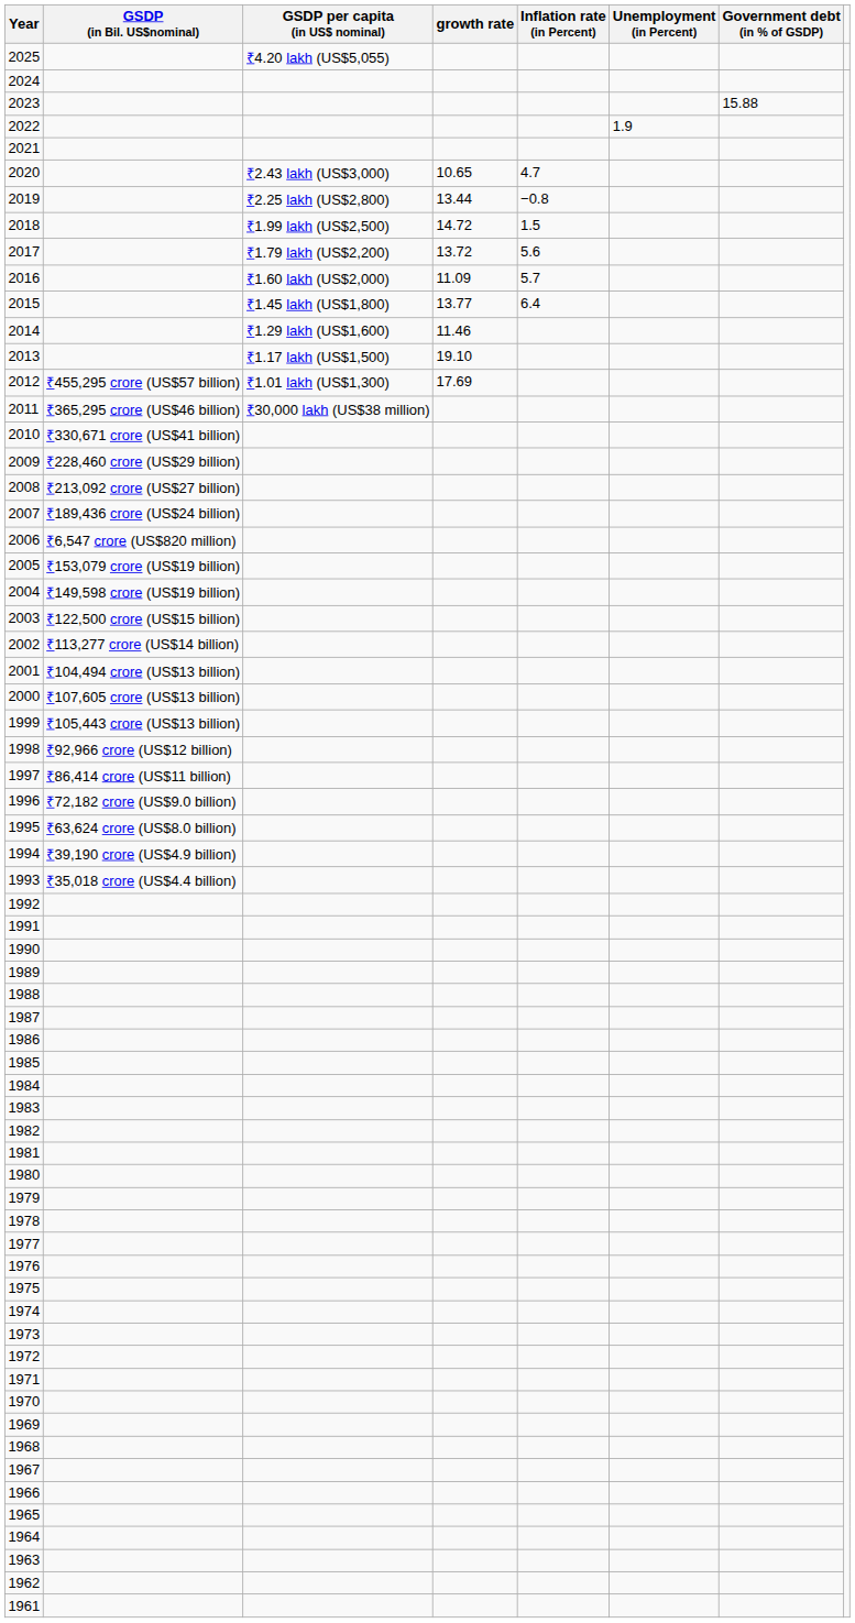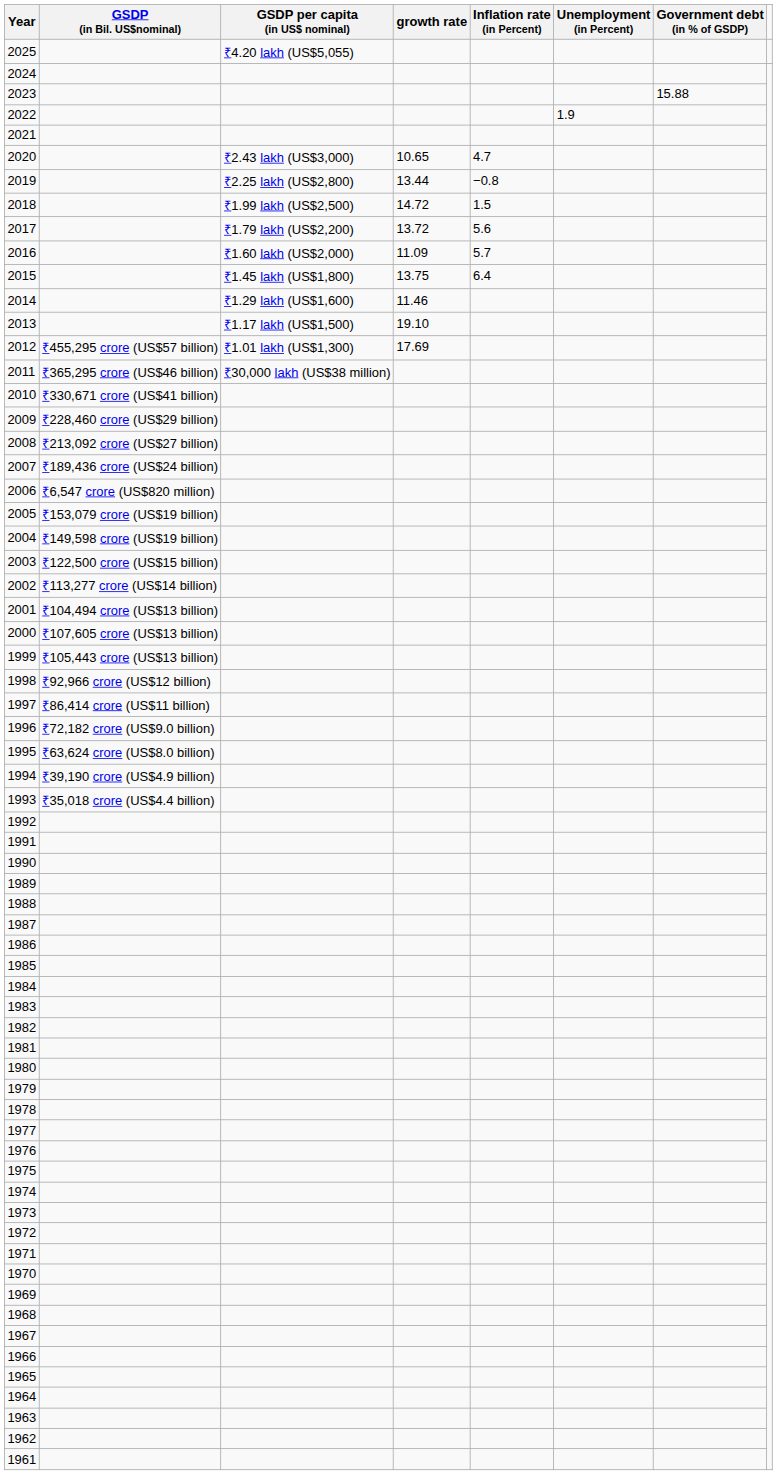 <table class="wikitable sortable">
 <tr>
 <th>Year</th>
 <th><a href='#'>GSDP</a><br><small>(in Bil. US$nominal)</small></th>
 <th><strong>GSDP per capita</strong><br><small>(in US$ nominal)</small></th>
 <th><strong>growth rate</strong></th>
 <th><strong>Inflation rate</strong><br><small>(in Percent)</small></th>
 <th><strong>Unemployment</strong><br><small>(in Percent)</small></th>
 <th><strong>Government debt</strong><br><small>(in % of GSDP)</small></th>
 </tr>
 <tr>
 <td>2025</td>
 <td></td>
 <td><a href='#'>₹</a>4.20 <a href='#'>lakh</a> (US$5,055)</td>
 <td></td>
 <td></td>
 <td></td>
 <td></td>
 <td></td>
 </tr>
 <tr>
 <td>2024</td>
 <td></td>
 <td></td>
 <td></td>
 <td></td>
 <td></td>
 <td></td>
 </tr>
 <tr>
 <td>2023</td>
 <td></td>
 <td></td>
 <td></td>
 <td></td>
 <td></td>
 <td>15.88</td>
 </tr>
 <tr>
 <td>2022</td>
 <td></td>
 <td></td>
 <td></td>
 <td></td>
 <td>1.9</td>
 <td></td>
 </tr>
 <tr>
 <td>2021</td>
 <td></td>
 <td></td>
 <td></td>
 <td></td>
 <td></td>
 <td></td>
 </tr>
 <tr>
 <td>2020</td>
 <td></td>
 <td><a href='#'>₹</a>2.43 <a href='#'>lakh</a> (US$3,000)</td>
 <td>10.65</td>
 <td>4.7</td>
 <td></td>
 <td></td>
 </tr>
 <tr>
 <td>2019</td>
 <td></td>
 <td><a href='#'>₹</a>2.25 <a href='#'>lakh</a> (US$2,800)</td>
 <td>13.44</td>
 <td>−0.8</td>
 <td></td>
 <td></td>
 </tr>
 <tr>
 <td>2018</td>
 <td></td>
 <td><a href='#'>₹</a>1.99 <a href='#'>lakh</a> (US$2,500)</td>
 <td>14.72</td>
 <td>1.5</td>
 <td></td>
 <td></td>
 </tr>
 <tr>
 <td>2017</td>
 <td></td>
 <td><a href='#'>₹</a>1.79 <a href='#'>lakh</a> (US$2,200)</td>
 <td>13.72</td>
 <td>5.6</td>
 <td></td>
 <td></td>
 </tr>
 <tr>
 <td>2016</td>
 <td></td>
 <td><a href='#'>₹</a>1.60 <a href='#'>lakh</a> (US$2,000)</td>
 <td>11.09</td>
 <td>5.7</td>
 <td></td>
 <td></td>
 </tr>
 <tr>
 <td>2015</td>
 <td></td>
 <td><a href='#'>₹</a>1.45 <a href='#'>lakh</a> (US$1,800)</td>
-<td>13.77</td>
+<td>13.75</td>
 <td>6.4</td>
 <td></td>
 <td></td>
 </tr>
 <tr>
 <td>2014</td>
 <td></td>
 <td><a href='#'>₹</a>1.29 <a href='#'>lakh</a> (US$1,600)</td>
 <td>11.46</td>
 <td></td>
 <td></td>
 <td></td>
 </tr>
 <tr>
 <td>2013</td>
 <td></td>
 <td><a href='#'>₹</a>1.17 <a href='#'>lakh</a> (US$1,500)</td>
 <td>19.10</td>
 <td></td>
 <td></td>
 <td></td>
 </tr>
 <tr>
 <td>2012</td>
 <td><a href='#'>₹</a>455,295 <a href='#'>crore</a> (US$57 billion)</td>
 <td><a href='#'>₹</a>1.01 <a href='#'>lakh</a> (US$1,300)</td>
 <td>17.69</td>
 <td></td>
 <td></td>
 <td></td>
 </tr>
 <tr>
 <td>2011</td>
 <td><a href='#'>₹</a>365,295 <a href='#'>crore</a> (US$46 billion)</td>
 <td><a href='#'>₹</a>30,000 <a href='#'>lakh</a> (US$38 million)</td>
 <td></td>
 <td></td>
 <td></td>
 <td></td>
 </tr>
 <tr>
 <td>2010</td>
 <td><a href='#'>₹</a>330,671 <a href='#'>crore</a> (US$41 billion)</td>
 <td></td>
 <td></td>
 <td></td>
 <td></td>
 <td></td>
 </tr>
 <tr>
 <td>2009</td>
 <td><a href='#'>₹</a>228,460 <a href='#'>crore</a> (US$29 billion)</td>
 <td></td>
 <td></td>
 <td></td>
 <td></td>
 <td></td>
 </tr>
 <tr>
 <td>2008</td>
 <td><a href='#'>₹</a>213,092 <a href='#'>crore</a> (US$27 billion)</td>
 <td></td>
 <td></td>
 <td></td>
 <td></td>
 <td></td>
 </tr>
 <tr>
 <td>2007</td>
 <td><a href='#'>₹</a>189,436 <a href='#'>crore</a> (US$24 billion)</td>
 <td></td>
 <td></td>
 <td></td>
 <td></td>
 <td></td>
 </tr>
 <tr>
 <td>2006</td>
 <td><a href='#'>₹</a>6,547 <a href='#'>crore</a> (US$820 million)</td>
 <td></td>
 <td></td>
 <td></td>
 <td></td>
 <td></td>
 </tr>
 <tr>
 <td>2005</td>
 <td><a href='#'>₹</a>153,079 <a href='#'>crore</a> (US$19 billion)</td>
 <td></td>
 <td></td>
 <td></td>
 <td></td>
 <td></td>
 </tr>
 <tr>
 <td>2004</td>
 <td><a href='#'>₹</a>149,598 <a href='#'>crore</a> (US$19 billion)</td>
 <td></td>
 <td></td>
 <td></td>
 <td></td>
 <td></td>
 </tr>
 <tr>
 <td>2003</td>
 <td><a href='#'>₹</a>122,500 <a href='#'>crore</a> (US$15 billion)</td>
 <td></td>
 <td></td>
 <td></td>
 <td></td>
 <td></td>
 </tr>
 <tr>
 <td>2002</td>
 <td><a href='#'>₹</a>113,277 <a href='#'>crore</a> (US$14 billion)</td>
 <td></td>
 <td></td>
 <td></td>
 <td></td>
 <td></td>
 </tr>
 <tr>
 <td>2001</td>
 <td><a href='#'>₹</a>104,494 <a href='#'>crore</a> (US$13 billion)</td>
 <td></td>
 <td></td>
 <td></td>
 <td></td>
 <td></td>
 </tr>
 <tr>
 <td>2000</td>
 <td><a href='#'>₹</a>107,605 <a href='#'>crore</a> (US$13 billion)</td>
 <td></td>
 <td></td>
 <td></td>
 <td></td>
 <td></td>
 </tr>
 <tr>
 <td>1999</td>
 <td><a href='#'>₹</a>105,443 <a href='#'>crore</a> (US$13 billion)</td>
 <td></td>
 <td></td>
 <td></td>
 <td></td>
 <td></td>
 </tr>
 <tr>
 <td>1998</td>
 <td><a href='#'>₹</a>92,966 <a href='#'>crore</a> (US$12 billion)</td>
 <td></td>
 <td></td>
 <td></td>
 <td></td>
 <td></td>
 </tr>
 <tr>
 <td>1997</td>
 <td><a href='#'>₹</a>86,414 <a href='#'>crore</a> (US$11 billion)</td>
 <td></td>
 <td></td>
 <td></td>
 <td></td>
 <td></td>
 </tr>
 <tr>
 <td>1996</td>
 <td><a href='#'>₹</a>72,182 <a href='#'>crore</a> (US$9.0 billion)</td>
 <td></td>
 <td></td>
 <td></td>
 <td></td>
 <td></td>
 </tr>
 <tr>
 <td>1995</td>
 <td><a href='#'>₹</a>63,624 <a href='#'>crore</a> (US$8.0 billion)</td>
 <td></td>
 <td></td>
 <td></td>
 <td></td>
 <td></td>
 </tr>
 <tr>
 <td>1994</td>
 <td><a href='#'>₹</a>39,190 <a href='#'>crore</a> (US$4.9 billion)</td>
 <td></td>
 <td></td>
 <td></td>
 <td></td>
 <td></td>
 </tr>
 <tr>
 <td>1993</td>
 <td><a href='#'>₹</a>35,018 <a href='#'>crore</a> (US$4.4 billion)</td>
 <td></td>
 <td></td>
 <td></td>
 <td></td>
 <td></td>
 </tr>
 <tr>
 <td>1992</td>
 <td></td>
 <td></td>
 <td></td>
 <td></td>
 <td></td>
 <td></td>
 </tr>
 <tr>
 <td>1991</td>
 <td></td>
 <td></td>
 <td></td>
 <td></td>
 <td></td>
 <td></td>
 </tr>
 <tr>
 <td>1990</td>
 <td></td>
 <td></td>
 <td></td>
 <td></td>
 <td></td>
 <td></td>
 </tr>
 <tr>
 <td>1989</td>
 <td></td>
 <td></td>
 <td></td>
 <td></td>
 <td></td>
 <td></td>
 </tr>
 <tr>
 <td>1988</td>
 <td></td>
 <td></td>
 <td></td>
 <td></td>
 <td></td>
 <td></td>
 </tr>
 <tr>
 <td>1987</td>
 <td></td>
 <td></td>
 <td></td>
 <td></td>
 <td></td>
 <td></td>
 </tr>
 <tr>
 <td>1986</td>
 <td></td>
 <td></td>
 <td></td>
 <td></td>
 <td></td>
 <td></td>
 </tr>
 <tr>
 <td>1985</td>
 <td></td>
 <td></td>
 <td></td>
 <td></td>
 <td></td>
 <td></td>
 </tr>
 <tr>
 <td>1984</td>
 <td></td>
 <td></td>
 <td></td>
 <td></td>
 <td></td>
 <td></td>
 </tr>
 <tr>
 <td>1983</td>
 <td></td>
 <td></td>
 <td></td>
 <td></td>
 <td></td>
 <td></td>
 </tr>
 <tr>
 <td>1982</td>
 <td></td>
 <td></td>
 <td></td>
 <td></td>
 <td></td>
 <td></td>
 </tr>
 <tr>
 <td>1981</td>
 <td></td>
 <td></td>
 <td></td>
 <td></td>
 <td></td>
 <td></td>
 </tr>
 <tr>
 <td>1980</td>
 <td></td>
 <td></td>
 <td></td>
 <td></td>
 <td></td>
 <td></td>
 </tr>
 <tr>
 <td>1979</td>
 <td></td>
 <td></td>
 <td></td>
 <td></td>
 <td></td>
 <td></td>
 </tr>
 <tr>
 <td>1978</td>
 <td></td>
 <td></td>
 <td></td>
 <td></td>
 <td></td>
 <td></td>
 </tr>
 <tr>
 <td>1977</td>
 <td></td>
 <td></td>
 <td></td>
 <td></td>
 <td></td>
 <td></td>
 </tr>
 <tr>
 <td>1976</td>
 <td></td>
 <td></td>
 <td></td>
 <td></td>
 <td></td>
 <td></td>
 </tr>
 <tr>
 <td>1975</td>
 <td></td>
 <td></td>
 <td></td>
 <td></td>
 <td></td>
 <td></td>
 </tr>
 <tr>
 <td>1974</td>
 <td></td>
 <td></td>
 <td></td>
 <td></td>
 <td></td>
 <td></td>
 </tr>
 <tr>
 <td>1973</td>
 <td></td>
 <td></td>
 <td></td>
 <td></td>
 <td></td>
 <td></td>
 </tr>
 <tr>
 <td>1972</td>
 <td></td>
 <td></td>
 <td></td>
 <td></td>
 <td></td>
 <td></td>
 </tr>
 <tr>
 <td>1971</td>
 <td></td>
 <td></td>
 <td></td>
 <td></td>
 <td></td>
 <td></td>
 </tr>
 <tr>
 <td>1970</td>
 <td></td>
 <td></td>
 <td></td>
 <td></td>
 <td></td>
 <td></td>
 </tr>
 <tr>
 <td>1969</td>
 <td></td>
 <td></td>
 <td></td>
 <td></td>
 <td></td>
 <td></td>
 </tr>
 <tr>
 <td>1968</td>
 <td></td>
 <td></td>
 <td></td>
 <td></td>
 <td></td>
 <td></td>
 </tr>
 <tr>
 <td>1967</td>
 <td></td>
 <td></td>
 <td></td>
 <td></td>
 <td></td>
 <td></td>
 </tr>
 <tr>
 <td>1966</td>
 <td></td>
 <td></td>
 <td></td>
 <td></td>
 <td></td>
 <td></td>
 </tr>
 <tr>
 <td>1965</td>
 <td></td>
 <td></td>
 <td></td>
 <td></td>
 <td></td>
 <td></td>
 </tr>
 <tr>
 <td>1964</td>
 <td></td>
 <td></td>
 <td></td>
 <td></td>
 <td></td>
 <td></td>
 </tr>
 <tr>
 <td>1963</td>
 <td></td>
 <td></td>
 <td></td>
 <td></td>
 <td></td>
 <td></td>
 </tr>
 <tr>
 <td>1962</td>
 <td></td>
 <td></td>
 <td></td>
 <td></td>
 <td></td>
 <td></td>
 </tr>
 <tr>
 <td>1961</td>
 <td></td>
 <td></td>
 <td></td>
 <td></td>
 <td></td>
 <td></td>
 </tr>
 </table>
